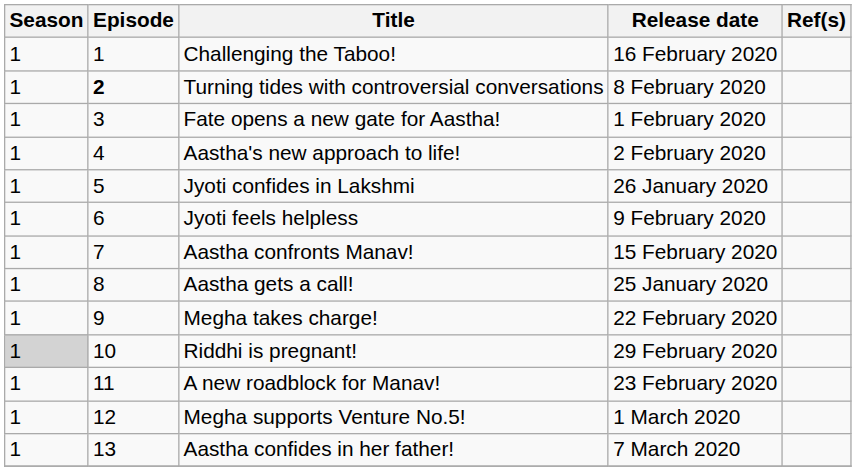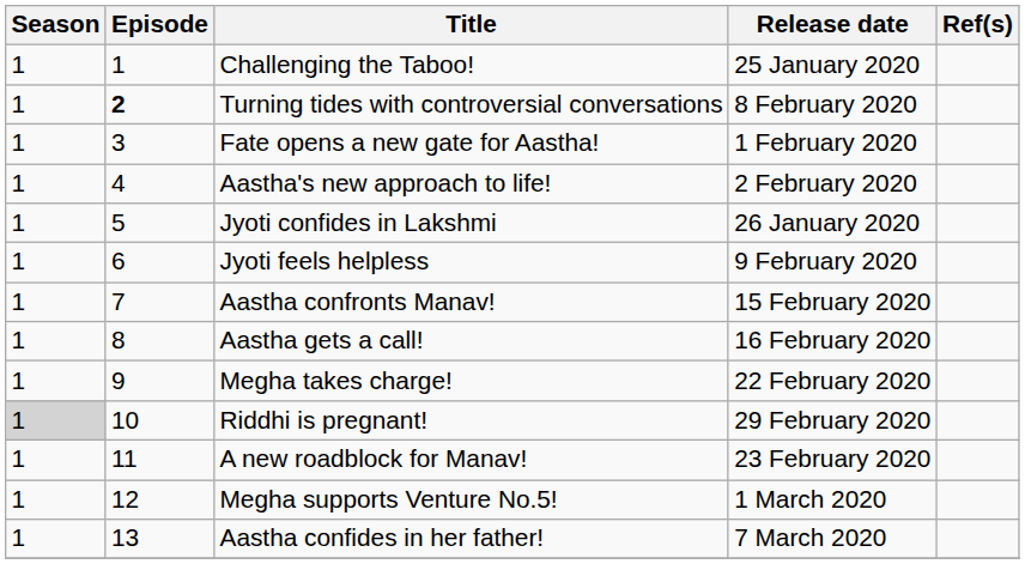 <table class="wikitable">
 <tr>
 <th>Season</th>
 <th>Episode</th>
 <th>Title</th>
 <th>Release date</th>
 <th>Ref(s)</th>
 </tr>
 <tr>
 <td>1</td>
 <td>1</td>
 <td>Challenging the Taboo!</td>
-<td>16 February 2020</td>
+<td>25 January 2020</td>
 <td></td>
 </tr>
 <tr>
 <td>1</td>
 <td><strong>2</strong></td>
 <td>Turning tides with controversial conversations</td>
 <td>8 February 2020</td>
 <td></td>
 </tr>
 <tr>
 <td>1</td>
 <td>3</td>
 <td>Fate opens a new gate for Aastha!</td>
 <td>1 February 2020</td>
 <td></td>
 </tr>
 <tr>
 <td>1</td>
 <td>4</td>
 <td>Aastha's new approach to life!</td>
 <td>2 February 2020</td>
 <td></td>
 </tr>
 <tr>
 <td>1</td>
 <td>5</td>
 <td>Jyoti confides in Lakshmi</td>
 <td>26 January 2020</td>
 <td></td>
 </tr>
 <tr>
 <td>1</td>
 <td>6</td>
 <td>Jyoti feels helpless</td>
 <td>9 February 2020</td>
 <td></td>
 </tr>
 <tr>
 <td>1</td>
 <td>7</td>
 <td>Aastha confronts Manav!</td>
 <td>15 February 2020</td>
 <td></td>
 </tr>
 <tr>
 <td>1</td>
 <td>8</td>
 <td>Aastha gets a call!</td>
-<td>25 January 2020</td>
+<td>16 February 2020</td>
 <td></td>
 </tr>
 <tr>
 <td>1</td>
 <td>9</td>
 <td>Megha takes charge!</td>
 <td>22 February 2020</td>
 <td></td>
 </tr>
 <tr>
 <td style="background: lightgrey;">1</td>
 <td>10</td>
 <td>Riddhi is pregnant!</td>
 <td>29 February 2020</td>
 <td></td>
 </tr>
 <tr>
 <td>1</td>
 <td>11</td>
 <td>A new roadblock for Manav!</td>
 <td>23 February 2020</td>
 <td></td>
 </tr>
 <tr>
 <td>1</td>
 <td>12</td>
 <td>Megha supports Venture No.5!</td>
 <td>1 March 2020</td>
 <td></td>
 </tr>
 <tr>
 <td>1</td>
 <td>13</td>
 <td>Aastha confides in her father!</td>
 <td>7 March 2020</td>
 <td></td>
 </tr>
 <tr>
 </tr>
 </table>
